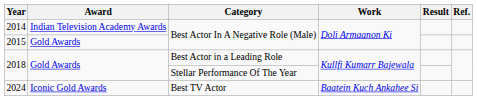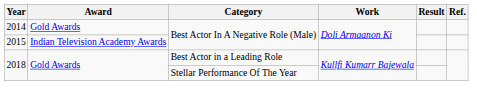 <table class="wikitable">
 <tr>
 <th>Year</th>
 <th>Award</th>
 <th>Category</th>
 <th>Work</th>
 <th>Result</th>
 <th>Ref.</th>
 </tr>
 <tr>
 <td>2014</td>
-<td><a href='#'>Indian Television Academy Awards</a></td>
+<td><a href='#'>Gold Awards</a></td>
 <td rowspan=2>Best Actor In A Negative Role (Male)</td>
 <td rowspan=2><em><a href='#'>Doli Armaanon Ki</a></em></td>
 <td></td>
 <td></td>
 </tr>
 <tr>
 <td>2015</td>
-<td><a href='#'>Gold Awards</a></td>
+<td><a href='#'>Indian Television Academy Awards</a></td>
 <td></td>
 <td></td>
 </tr>
 <tr>
 <td rowspan="2">2018</td>
 <td rowspan="2"><a href='#'>Gold Awards</a></td>
 <td>Best Actor in a Leading Role</td>
 <td rowspan="2"><em><a href='#'>Kullfi Kumarr Bajewala</a></em></td>
 <td></td>
 <td rowspan="2"></td>
 </tr>
 <tr>
 <td>Stellar Performance Of The Year</td>
 <td></td>
 </tr>
-<tr>
-<td>2024</td>
-<td><a href='#'>Iconic Gold Awards</a></td>
-<td>Best TV Actor</td>
-<td><em><a href='#'>Baatein Kuch Ankahee Si</a></em></td>
-<td></td>
-<td></td>
-</tr>
 </table>
